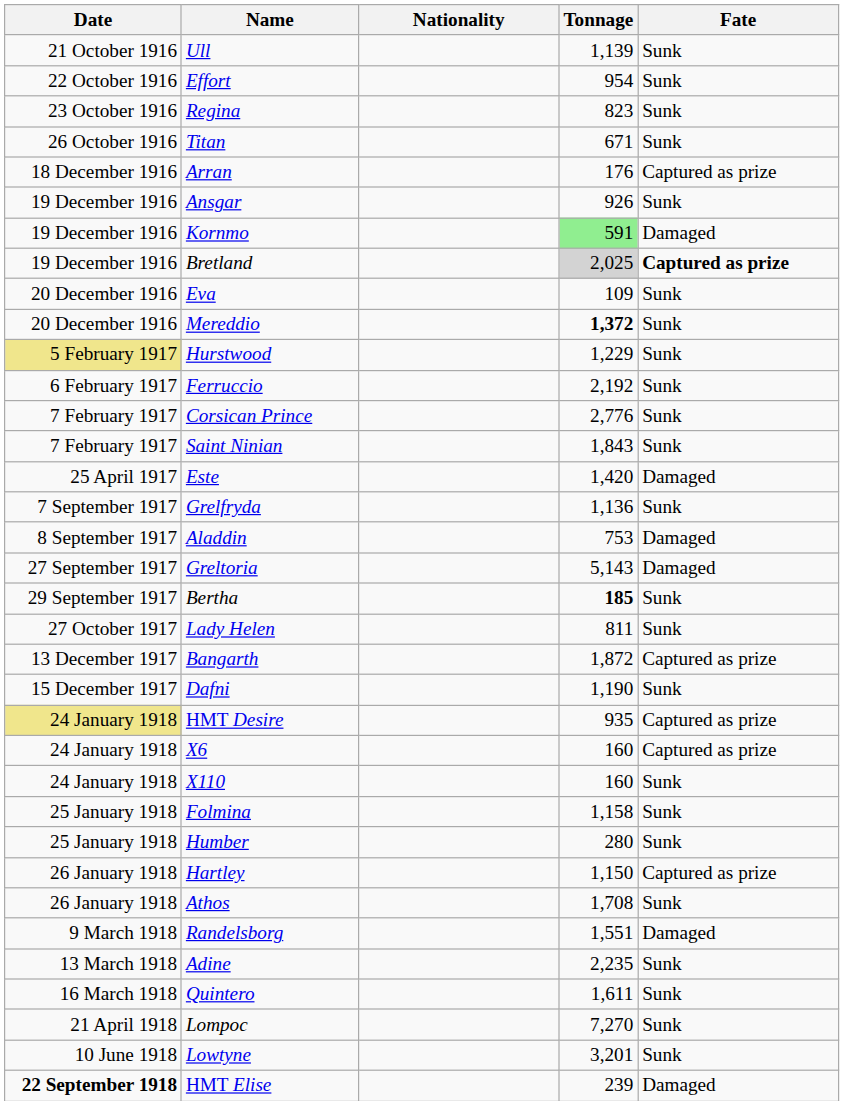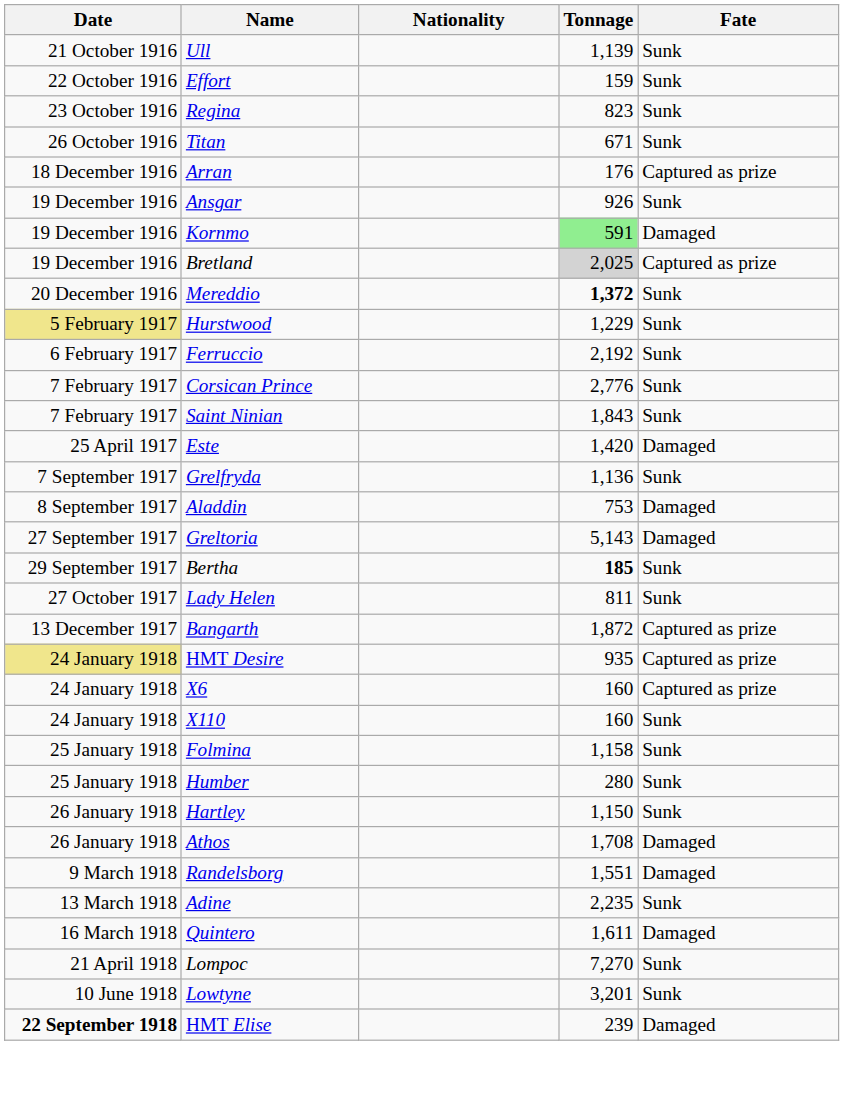 <table class="wikitable sortable">
 <tr>
 <th width="140px">Date</th>
 <th width="140px">Name</th>
 <th width="160px">Nationality</th>
 <th width="25px">Tonnage</th>
 <th width="160px">Fate</th>
 </tr>
 <tr>
 <td align="right">21 October 1916</td>
 <td align="left"><a href='#'><em>Ull</em></a></td>
 <td align="left"></td>
 <td align="right">1,139</td>
 <td align="left">Sunk</td>
 </tr>
 <tr>
 <td align="right">22 October 1916</td>
 <td align="left"><a href='#'><em>Effort</em></a></td>
 <td align="left"></td>
-<td align="right">954</td>
+<td align="right">159</td>
 <td align="left">Sunk</td>
 </tr>
 <tr>
 <td align="right">23 October 1916</td>
 <td align="left"><a href='#'><em>Regina</em></a></td>
 <td align="left"></td>
 <td align="right">823</td>
 <td align="left">Sunk</td>
 </tr>
 <tr>
 <td align="right">26 October 1916</td>
 <td align="left"><a href='#'><em>Titan</em></a></td>
 <td align="left"></td>
 <td align="right">671</td>
 <td align="left">Sunk</td>
 </tr>
 <tr>
 <td align="right">18 December 1916</td>
 <td align="left"><a href='#'><em>Arran</em></a></td>
 <td align="left"></td>
 <td align="right">176</td>
 <td align="left">Captured as prize</td>
 </tr>
 <tr>
 <td align="right">19 December 1916</td>
 <td align="left"><a href='#'><em>Ansgar</em></a></td>
 <td align="left"></td>
 <td align="right">926</td>
 <td align="left">Sunk</td>
 </tr>
 <tr>
 <td align="right">19 December 1916</td>
 <td align="left"><a href='#'><em>Kornmo</em></a></td>
 <td align="left"></td>
 <td align="right" style="background: lightgreen;">591</td>
 <td align="left">Damaged</td>
 </tr>
 <tr>
 <td align="right">19 December 1916</td>
 <td align="left"><em>Bretland</em></td>
 <td align="left"></td>
 <td align="right" style="background: lightgrey;">2,025</td>
-<td align="left"><strong>Captured as prize</strong></td>
-</tr>
-<tr>
-<td align="right">20 December 1916</td>
-<td align="left"><a href='#'><em>Eva</em></a></td>
-<td align="left"></td>
-<td align="right">109</td>
-<td align="left">Sunk</td>
+<td align="left">Captured as prize</td>
 </tr>
 <tr>
 <td align="right">20 December 1916</td>
 <td align="left"><a href='#'><em>Mereddio</em></a></td>
 <td align="left"></td>
 <td align="right"><strong>1,372</strong></td>
 <td align="left">Sunk</td>
 </tr>
 <tr>
 <td align="right" style="background: khaki;">5 February 1917</td>
 <td align="left"><a href='#'><em>Hurstwood</em></a></td>
 <td align="left"></td>
 <td align="right">1,229</td>
 <td align="left">Sunk</td>
 </tr>
 <tr>
 <td align="right">6 February 1917</td>
 <td align="left"><a href='#'><em>Ferruccio</em></a></td>
 <td align="left"></td>
 <td align="right">2,192</td>
 <td align="left">Sunk</td>
 </tr>
 <tr>
 <td align="right">7 February 1917</td>
 <td align="left"><a href='#'><em>Corsican Prince</em></a></td>
 <td align="left"></td>
 <td align="right">2,776</td>
 <td align="left">Sunk</td>
 </tr>
 <tr>
 <td align="right">7 February 1917</td>
 <td align="left"><a href='#'><em>Saint Ninian</em></a></td>
 <td align="left"></td>
 <td align="right">1,843</td>
 <td align="left">Sunk</td>
 </tr>
 <tr>
 <td align="right">25 April 1917</td>
 <td align="left"><a href='#'><em>Este</em></a></td>
 <td align="left"></td>
 <td align="right">1,420</td>
 <td align="left">Damaged</td>
 </tr>
 <tr>
 <td align="right">7 September 1917</td>
 <td align="left"><a href='#'><em>Grelfryda</em></a></td>
 <td align="left"></td>
 <td align="right">1,136</td>
 <td align="left">Sunk</td>
 </tr>
 <tr>
 <td align="right">8 September 1917</td>
 <td align="left"><a href='#'><em>Aladdin</em></a></td>
 <td align="left"></td>
 <td align="right">753</td>
 <td align="left">Damaged</td>
 </tr>
 <tr>
 <td align="right">27 September 1917</td>
 <td align="left"><a href='#'><em>Greltoria</em></a></td>
 <td align="left"></td>
 <td align="right">5,143</td>
 <td align="left">Damaged</td>
 </tr>
 <tr>
 <td align="right">29 September 1917</td>
 <td align="left"><em>Bertha</em></td>
 <td align="left"></td>
 <td align="right"><strong>185</strong></td>
 <td align="left">Sunk</td>
 </tr>
 <tr>
 <td align="right">27 October 1917</td>
 <td align="left"><a href='#'><em>Lady Helen</em></a></td>
 <td align="left"></td>
 <td align="right">811</td>
 <td align="left">Sunk</td>
 </tr>
 <tr>
 <td align="right">13 December 1917</td>
 <td align="left"><a href='#'><em>Bangarth</em></a></td>
 <td align="left"></td>
 <td align="right">1,872</td>
 <td align="left">Captured as prize</td>
 </tr>
 <tr>
-<td align="right">15 December 1917</td>
-<td align="left"><a href='#'><em>Dafni</em></a></td>
-<td align="left"></td>
-<td align="right">1,190</td>
-<td align="left">Sunk</td>
-</tr>
-<tr>
 <td align="right" style="background: khaki;">24 January 1918</td>
 <td align="left"><a href='#'>HMT <em>Desire</em></a></td>
 <td align="left"></td>
 <td align="right">935</td>
 <td align="left">Captured as prize</td>
 </tr>
 <tr>
 <td align="right">24 January 1918</td>
 <td align="left"><a href='#'><em>X6</em></a></td>
 <td align="left"></td>
 <td align="right">160</td>
 <td align="left">Captured as prize</td>
 </tr>
 <tr>
 <td align="right">24 January 1918</td>
 <td align="left"><a href='#'><em>X110</em></a></td>
 <td align="left"></td>
 <td align="right">160</td>
 <td align="left">Sunk</td>
 </tr>
 <tr>
 <td align="right">25 January 1918</td>
 <td align="left"><a href='#'><em>Folmina</em></a></td>
 <td align="left"></td>
 <td align="right">1,158</td>
 <td align="left">Sunk</td>
 </tr>
 <tr>
 <td align="right">25 January 1918</td>
 <td align="left"><a href='#'><em>Humber</em></a></td>
 <td align="left"></td>
 <td align="right">280</td>
 <td align="left">Sunk</td>
 </tr>
 <tr>
 <td align="right">26 January 1918</td>
 <td align="left"><a href='#'><em>Hartley</em></a></td>
 <td align="left"></td>
 <td align="right">1,150</td>
-<td align="left">Captured as prize</td>
+<td align="left">Sunk</td>
 </tr>
 <tr>
 <td align="right">26 January 1918</td>
 <td align="left"><a href='#'><em>Athos</em></a></td>
 <td align="left"></td>
 <td align="right">1,708</td>
-<td align="left">Sunk</td>
+<td align="left">Damaged</td>
 </tr>
 <tr>
 <td align="right">9 March 1918</td>
 <td align="left"><a href='#'><em>Randelsborg</em></a></td>
 <td align="left"></td>
 <td align="right">1,551</td>
 <td align="left">Damaged</td>
 </tr>
 <tr>
 <td align="right">13 March 1918</td>
 <td align="left"><a href='#'><em>Adine</em></a></td>
 <td align="left"></td>
 <td align="right">2,235</td>
 <td align="left">Sunk</td>
 </tr>
 <tr>
 <td align="right">16 March 1918</td>
 <td align="left"><a href='#'><em>Quintero</em></a></td>
 <td align="left"></td>
 <td align="right">1,611</td>
-<td align="left">Sunk</td>
+<td align="left">Damaged</td>
 </tr>
 <tr>
 <td align="right">21 April 1918</td>
 <td align="left"><em>Lompoc</em></td>
 <td align="left"></td>
 <td align="right">7,270</td>
 <td align="left">Sunk</td>
 </tr>
 <tr>
 <td align="right">10 June 1918</td>
 <td align="left"><a href='#'><em>Lowtyne</em></a></td>
 <td align="left"></td>
 <td align="right">3,201</td>
 <td align="left">Sunk</td>
 </tr>
 <tr>
 <td align="right"><strong>22 September 1918</strong></td>
 <td align="left"><a href='#'>HMT <em>Elise</em></a></td>
 <td align="left"></td>
 <td align="right">239</td>
 <td align="left">Damaged</td>
 </tr>
 </table>
